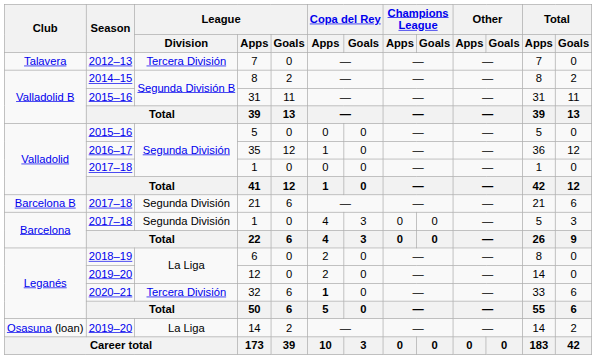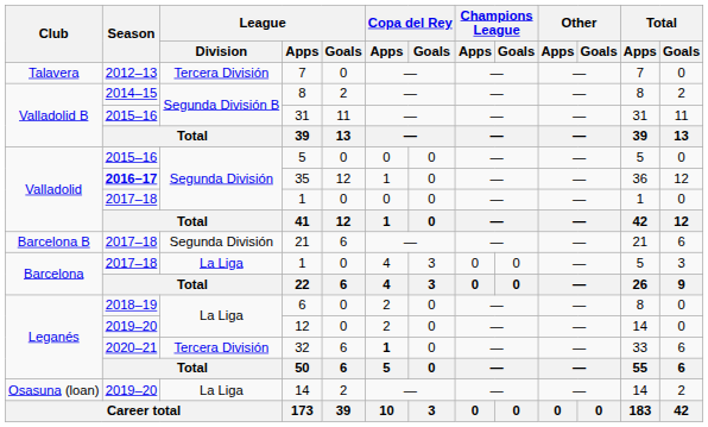 <table class="wikitable" style="text-align:center">
 <tr>
 <th rowspan="2">Club</th>
 <th rowspan="2">Season</th>
 <th colspan="3">League</th>
 <th colspan="2"><a href='#'>Copa del Rey</a></th>
 <th colspan="2"><a href='#'>Champions<br>League</a></th>
 <th colspan="2">Other</th>
 <th colspan="2">Total</th>
 </tr>
 <tr>
 <th>Division</th>
 <th>Apps</th>
 <th>Goals</th>
 <th>Apps</th>
 <th>Goals</th>
 <th>Apps</th>
 <th>Goals</th>
 <th>Apps</th>
 <th>Goals</th>
 <th>Apps</th>
 <th>Goals</th>
 </tr>
 <tr>
 <td><a href='#'>Talavera</a></td>
 <td><a href='#'>2012–13</a></td>
 <td><a href='#'>Tercera División</a></td>
 <td>7</td>
 <td>0</td>
 <td colspan="2">—</td>
 <td colspan="2">—</td>
 <td colspan="2">—</td>
 <td>7</td>
 <td>0</td>
 </tr>
 <tr>
 <td rowspan="3"><a href='#'>Valladolid B</a></td>
 <td><a href='#'>2014–15</a></td>
 <td rowspan="2"><a href='#'>Segunda División B</a></td>
 <td>8</td>
 <td>2</td>
 <td colspan="2">—</td>
 <td colspan="2">—</td>
 <td colspan="2">—</td>
 <td>8</td>
 <td>2</td>
 </tr>
 <tr>
 <td><a href='#'>2015–16</a></td>
 <td>31</td>
 <td>11</td>
 <td colspan="2">—</td>
 <td colspan="2">—</td>
 <td colspan="2">—</td>
 <td>31</td>
 <td>11</td>
 </tr>
 <tr>
 <th colspan="2">Total</th>
 <th>39</th>
 <th>13</th>
 <th colspan="2">—</th>
 <th colspan="2">—</th>
 <th colspan="2">—</th>
 <th>39</th>
 <th>13</th>
 </tr>
 <tr>
 <td rowspan="4"><a href='#'>Valladolid</a></td>
 <td><a href='#'>2015–16</a></td>
 <td rowspan="3"><a href='#'>Segunda División</a></td>
 <td>5</td>
 <td>0</td>
 <td>0</td>
 <td>0</td>
 <td colspan="2">—</td>
 <td colspan="2">—</td>
 <td>5</td>
 <td>0</td>
 </tr>
 <tr>
-<td><a href='#'>2016–17</a></td>
+<td><strong><a href='#'>2016–17</a></strong></td>
 <td>35</td>
 <td>12</td>
 <td>1</td>
 <td>0</td>
 <td colspan="2">—</td>
 <td colspan="2">—</td>
 <td>36</td>
 <td>12</td>
 </tr>
 <tr>
 <td><a href='#'>2017–18</a></td>
 <td>1</td>
 <td>0</td>
 <td>0</td>
 <td>0</td>
 <td colspan="2">—</td>
 <td colspan="2">—</td>
 <td>1</td>
 <td>0</td>
 </tr>
 <tr>
 <th colspan="2">Total</th>
 <th>41</th>
 <th>12</th>
 <th>1</th>
 <th>0</th>
 <th colspan="2">—</th>
 <th colspan="2">—</th>
 <th>42</th>
 <th>12</th>
 </tr>
 <tr>
 <td><a href='#'>Barcelona B</a></td>
 <td><a href='#'>2017–18</a></td>
 <td>Segunda División</td>
 <td>21</td>
 <td>6</td>
 <td colspan="2">—</td>
 <td colspan="2">—</td>
 <td colspan="2">—</td>
 <td>21</td>
 <td>6</td>
 </tr>
 <tr>
 <td rowspan="2"><a href='#'>Barcelona</a></td>
 <td><a href='#'>2017–18</a></td>
-<td>Segunda División</td>
+<td><a href='#'>La Liga</a></td>
 <td>1</td>
 <td>0</td>
 <td>4</td>
 <td>3</td>
 <td>0</td>
 <td>0</td>
 <td colspan="2">—</td>
 <td>5</td>
 <td>3</td>
 </tr>
 <tr>
 <th colspan="2">Total</th>
 <th>22</th>
 <th>6</th>
 <th>4</th>
 <th>3</th>
 <th>0</th>
 <th>0</th>
 <th colspan="2">—</th>
 <th>26</th>
 <th>9</th>
 </tr>
 <tr>
 <td rowspan="4"><a href='#'>Leganés</a></td>
 <td><a href='#'>2018–19</a></td>
 <td rowspan="2">La Liga</td>
 <td>6</td>
 <td>0</td>
 <td>2</td>
 <td>0</td>
 <td colspan="2">—</td>
 <td colspan="2">—</td>
 <td>8</td>
 <td>0</td>
 </tr>
 <tr>
 <td><a href='#'>2019–20</a></td>
 <td>12</td>
 <td>0</td>
 <td>2</td>
 <td>0</td>
 <td colspan="2">—</td>
 <td colspan="2">—</td>
 <td>14</td>
 <td>0</td>
 </tr>
 <tr>
 <td><a href='#'>2020–21</a></td>
 <td><a href='#'>Tercera División</a></td>
 <td>32</td>
 <td>6</td>
 <td><strong>1</strong></td>
 <td>0</td>
 <td colspan="2">—</td>
 <td colspan="2">—</td>
 <td>33</td>
 <td>6</td>
 </tr>
 <tr>
 <th colspan="2">Total</th>
 <th>50</th>
 <th>6</th>
 <th>5</th>
 <th>0</th>
 <th colspan="2">—</th>
 <th colspan="2">—</th>
 <th>55</th>
 <th>6</th>
 </tr>
 <tr>
 <td><a href='#'>Osasuna</a> (loan)</td>
 <td><a href='#'>2019–20</a></td>
 <td>La Liga</td>
 <td>14</td>
 <td>2</td>
 <td colspan="2">—</td>
 <td colspan="2">—</td>
 <td colspan="2">—</td>
 <td>14</td>
 <td>2</td>
 </tr>
 <tr>
 <th colspan="3">Career total</th>
 <th>173</th>
 <th>39</th>
 <th>10</th>
 <th>3</th>
 <th>0</th>
 <th>0</th>
 <th>0</th>
 <th>0</th>
 <th>183</th>
 <th>42</th>
 </tr>
 </table>
